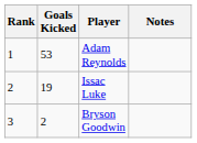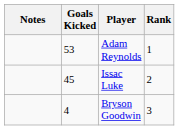 <table class="wikitable" style="font-size:90%">
 <tr style="background:#efefef;">
-<th style="width:20px;">Rank</th>
+<th style="width:70px;">Notes</th>
 <th style="width:20px;">Goals Kicked</th>
 <th style="width:10px;">Player</th>
-<th style="width:70px;">Notes</th>
+<th style="width:20px;">Rank</th>
 </tr>
 <tr>
-<td>1</td>
+<td></td>
 <td>53</td>
 <td><a href='#'>Adam Reynolds</a></td>
-<td></td>
+<td>1</td>
 </tr>
 <tr>
+<td></td>
+<td>45</td>
+<td><a href='#'>Issac Luke</a></td>
 <td>2</td>
-<td>19</td>
-<td><a href='#'>Issac Luke</a></td>
-<td></td>
 </tr>
 <tr>
+<td></td>
+<td>4</td>
+<td><a href='#'>Bryson Goodwin</a></td>
 <td>3</td>
-<td>2</td>
-<td><a href='#'>Bryson Goodwin</a></td>
-<td></td>
 </tr>
 </table>
